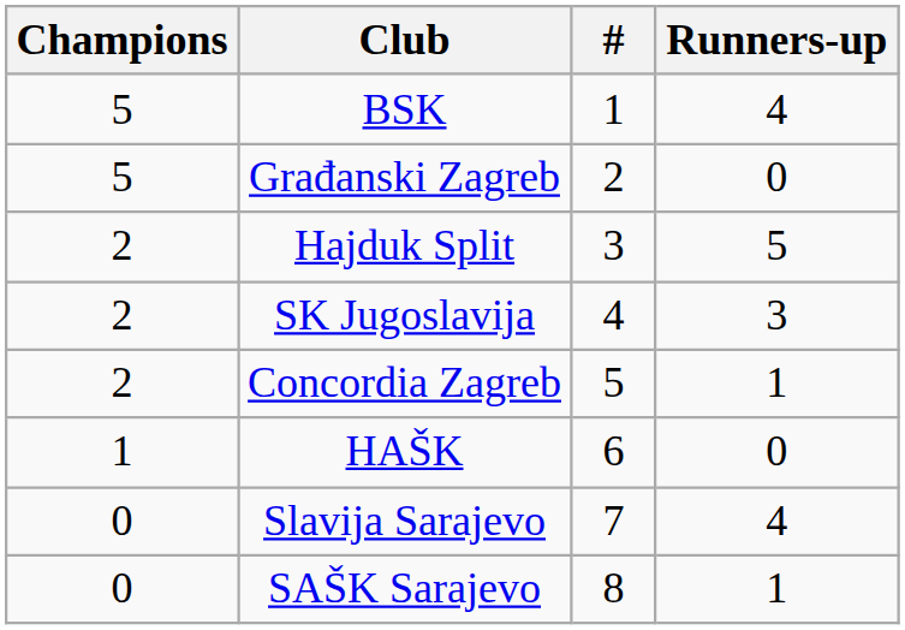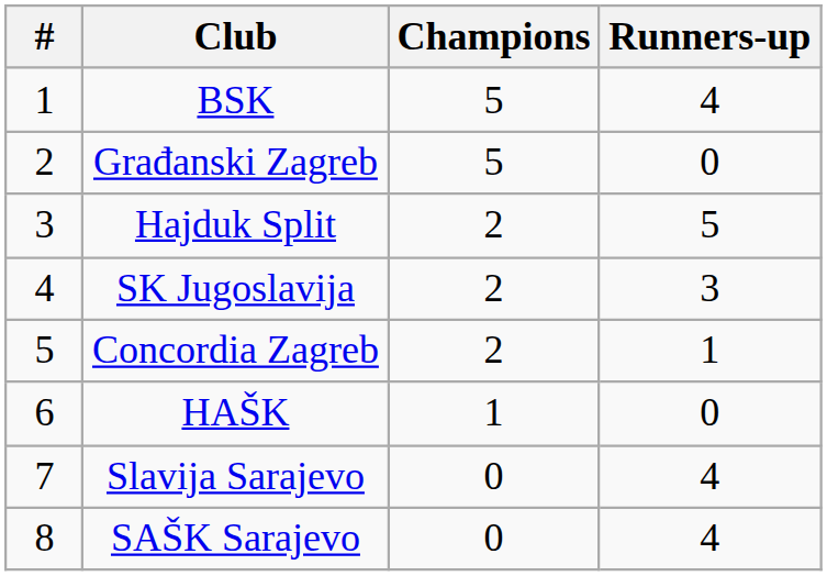 <table class="wikitable sortable" style="text-align:center">
 <tr>
+<th>#</th>
+<th>Club</th>
 <th>Champions</th>
-<th>Club</th>
-<th>#</th>
 <th>Runners-up</th>
 </tr>
 <tr>
+<td>  1  </td>
+<td> <a href='#'>BSK</a> </td>
 <td>5</td>
-<td> <a href='#'>BSK</a> </td>
-<td>  1  </td>
 <td>4</td>
 </tr>
 <tr>
+<td>2</td>
+<td><a href='#'>Građanski Zagreb</a></td>
 <td>5</td>
-<td><a href='#'>Građanski Zagreb</a></td>
-<td>2</td>
 <td>0</td>
 </tr>
 <tr>
+<td>3</td>
+<td><a href='#'>Hajduk Split</a></td>
 <td>2</td>
-<td><a href='#'>Hajduk Split</a></td>
-<td>3</td>
 <td>5</td>
 </tr>
 <tr>
+<td>4</td>
+<td><a href='#'>SK Jugoslavija</a></td>
 <td>2</td>
-<td><a href='#'>SK Jugoslavija</a></td>
-<td>4</td>
 <td>3</td>
 </tr>
 <tr>
+<td>5</td>
+<td><a href='#'>Concordia Zagreb</a></td>
 <td>2</td>
-<td><a href='#'>Concordia Zagreb</a></td>
-<td>5</td>
 <td>1</td>
 </tr>
 <tr>
+<td>6</td>
+<td><a href='#'>HAŠK</a></td>
 <td>1</td>
-<td><a href='#'>HAŠK</a></td>
-<td>6</td>
 <td>0</td>
 </tr>
 <tr>
+<td>7</td>
+<td><a href='#'>Slavija Sarajevo</a></td>
 <td>0</td>
-<td><a href='#'>Slavija Sarajevo</a></td>
-<td>7</td>
 <td>4</td>
 </tr>
 <tr>
+<td>8</td>
+<td><a href='#'>SAŠK Sarajevo</a></td>
 <td>0</td>
-<td><a href='#'>SAŠK Sarajevo</a></td>
-<td>8</td>
-<td>1</td>
+<td>4</td>
 </tr>
 </table>
